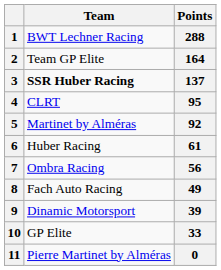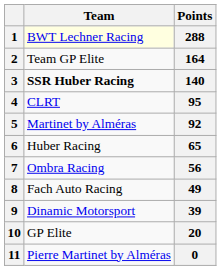 <table class="wikitable" style="font-size: 85%; text-align:center">
 <tr valign="top">
 <th valign="middle"></th>
 <th valign="middle">Team</th>
 <th valign="middle">Points</th>
 </tr>
 <tr>
 <th rowspan="1">1</th>
-<td rowspan="1" align="left"> <a href='#'>BWT Lechner Racing</a></td>
+<td rowspan="1" align="left" style="background: lightyellow;"> <a href='#'>BWT Lechner Racing</a></td>
 <th rowspan="1">288</th>
 </tr>
 <tr>
 <th rowspan="1">2</th>
 <td rowspan="1" align="left"> Team GP Elite</td>
 <th rowspan="1">164</th>
 </tr>
 <tr>
 <th rowspan="1">3</th>
 <td rowspan="1" align="left"><strong> SSR Huber Racing</strong></td>
-<th rowspan="1">137</th>
+<th rowspan="1">140</th>
 </tr>
 <tr>
 <th rowspan="1">4</th>
 <td rowspan="1" align="left"> <a href='#'>CLRT</a></td>
 <th rowspan="1">95</th>
 </tr>
 <tr>
 <th rowspan="1">5</th>
 <td rowspan="1" align="left"> <a href='#'>Martinet by Alméras</a></td>
 <th rowspan="1">92</th>
 </tr>
 <tr>
 <th rowspan="1">6</th>
 <td rowspan="1" align="left"> Huber Racing</td>
-<th rowspan="1">61</th>
+<th rowspan="1">65</th>
 </tr>
 <tr>
 <th rowspan="1">7</th>
 <td rowspan="1" align="left"> <a href='#'>Ombra Racing</a></td>
 <th rowspan="1">56</th>
 </tr>
 <tr>
 <th rowspan="1">8</th>
 <td rowspan="1" align="left"> Fach Auto Racing</td>
 <th rowspan="1">49</th>
 </tr>
 <tr>
 <th rowspan="1">9</th>
 <td rowspan="1" align="left"> <a href='#'>Dinamic Motorsport</a></td>
 <th rowspan="1">39</th>
 </tr>
 <tr>
 <th rowspan=1>10</th>
 <td rowspan=1 align=left> GP Elite</td>
-<th rowspan="1">33</th>
+<th rowspan="1">20</th>
 </tr>
 <tr>
 <th rowspan=1>11</th>
 <td rowspan=1 align=left> <a href='#'>Pierre Martinet by Alméras</a></td>
 <th rowspan="1">0</th>
 </tr>
 </table>
